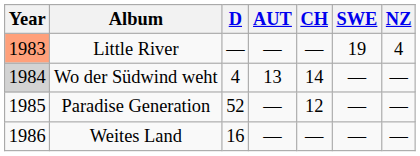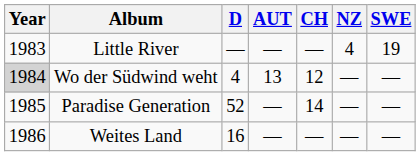 <table class="wikitable plainrowheaders" style="text-align:center;" border="1">
 <tr>
 <th>Year</th>
 <th>Album</th>
 <th><a href='#'>D</a></th>
 <th><a href='#'>AUT</a></th>
 <th><a href='#'>CH</a></th>
+<th><a href='#'>NZ</a></th>
 <th><a href='#'>SWE</a></th>
-<th><a href='#'>NZ</a></th>
 </tr>
 <tr>
-<td style="background: lightsalmon;">1983</td>
+<td>1983</td>
 <td>Little River</td>
 <td>—</td>
 <td>—</td>
 <td>—</td>
+<td>4</td>
 <td>19</td>
-<td>4</td>
 </tr>
 <tr>
 <td style="background: lightgrey;">1984</td>
 <td>Wo der Südwind weht</td>
 <td>4</td>
 <td>13</td>
-<td>14</td>
+<td>12</td>
 <td>—</td>
 <td>—</td>
 </tr>
 <tr>
 <td>1985</td>
 <td>Paradise Generation</td>
 <td>52</td>
 <td>—</td>
-<td>12</td>
+<td>14</td>
 <td>—</td>
 <td>—</td>
 </tr>
 <tr>
 <td>1986</td>
 <td>Weites Land</td>
 <td>16</td>
 <td>—</td>
 <td>—</td>
 <td>—</td>
 <td>—</td>
 </tr>
 </table>
